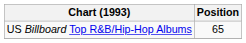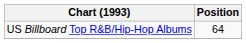 <table class="wikitable sortable">
 <tr>
 <th scope="col">Chart (1993)</th>
 <th scope="col">Position</th>
 </tr>
 <tr>
 <td>US <em>Billboard</em> <a href='#'>Top R&B/Hip-Hop Albums</a></td>
-<td style="text-align:center;">65</td>
+<td style="text-align:center;">64</td>
 </tr>
 <tr>
 </tr>
 </table>
